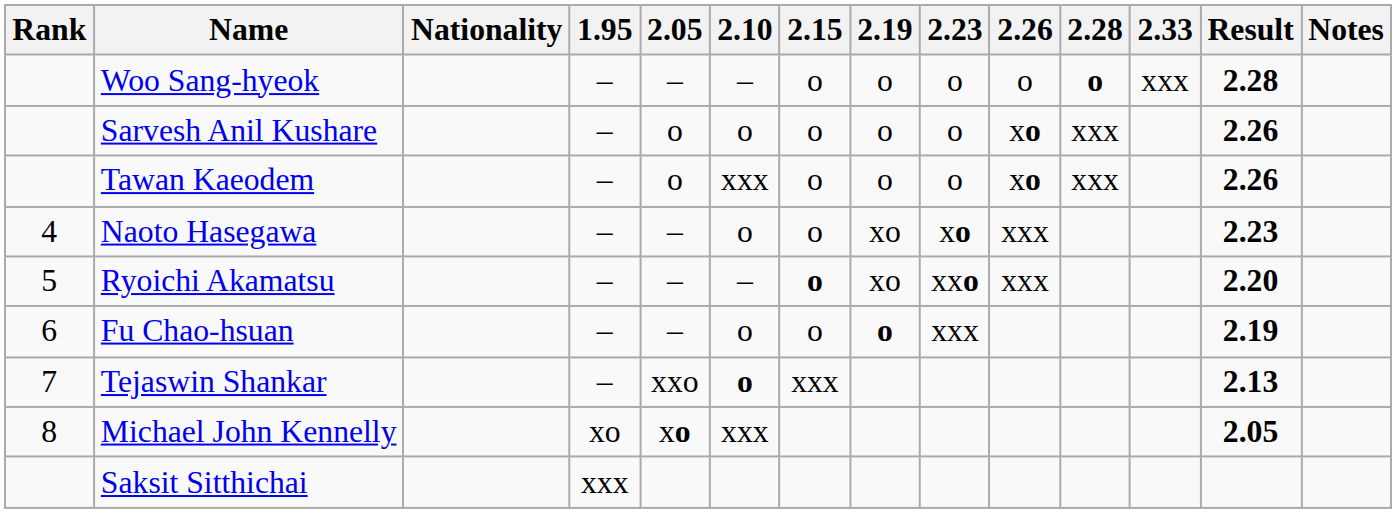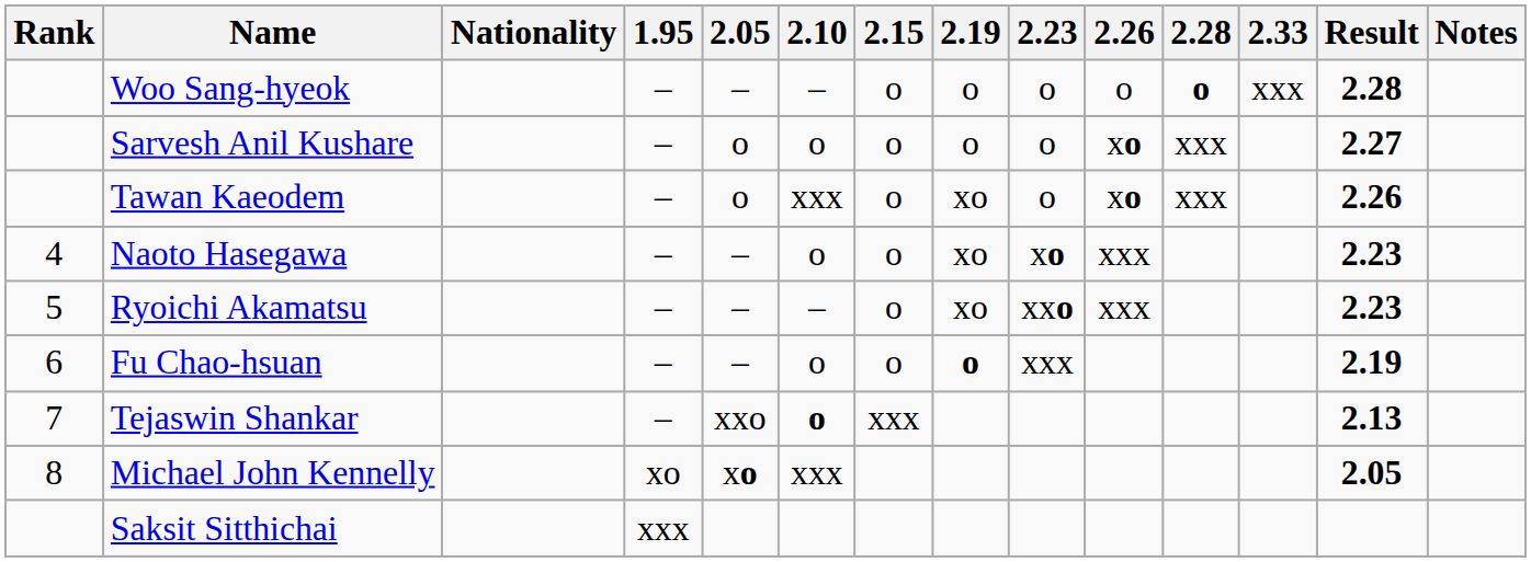 <table class="wikitable sortable" style="text-align:center">
 <tr>
 <th>Rank</th>
 <th>Name</th>
 <th>Nationality</th>
 <th>1.95</th>
 <th>2.05</th>
 <th>2.10</th>
 <th>2.15</th>
 <th>2.19</th>
 <th>2.23</th>
 <th>2.26</th>
 <th>2.28</th>
 <th>2.33</th>
 <th>Result</th>
 <th>Notes</th>
 </tr>
 <tr>
 <td></td>
 <td align=left><a href='#'>Woo Sang-hyeok</a></td>
 <td align=left></td>
 <td>–</td>
 <td>–</td>
 <td>–</td>
 <td>o</td>
 <td>o</td>
 <td>o</td>
 <td>o</td>
 <td><strong>o</strong></td>
 <td>xxx</td>
 <td><strong>2.28</strong></td>
 <td></td>
 </tr>
 <tr>
 <td></td>
 <td align=left><a href='#'>Sarvesh Anil Kushare</a></td>
 <td align=left></td>
 <td>–</td>
 <td>o</td>
 <td>o</td>
 <td>o</td>
 <td>o</td>
 <td>o</td>
 <td>x<strong>o</strong></td>
 <td>xxx</td>
 <td></td>
-<td><strong>2.26</strong></td>
+<td><strong>2.27</strong></td>
 <td></td>
 </tr>
 <tr>
 <td></td>
 <td align=left><a href='#'>Tawan Kaeodem</a></td>
 <td align=left></td>
 <td>–</td>
 <td>o</td>
 <td>xxx</td>
 <td>o</td>
-<td>o</td>
+<td>xo</td>
 <td>o</td>
 <td>x<strong>o</strong></td>
 <td>xxx</td>
 <td></td>
 <td><strong>2.26</strong></td>
 <td></td>
 </tr>
 <tr>
 <td>4</td>
 <td align=left><a href='#'>Naoto Hasegawa</a></td>
 <td align=left></td>
 <td>–</td>
 <td>–</td>
 <td>o</td>
 <td>o</td>
 <td>xo</td>
 <td>x<strong>o</strong></td>
 <td>xxx</td>
 <td></td>
 <td></td>
 <td><strong>2.23</strong></td>
 <td></td>
 </tr>
 <tr>
 <td>5</td>
 <td align=left><a href='#'>Ryoichi Akamatsu</a></td>
 <td align=left></td>
 <td>–</td>
 <td>–</td>
 <td>–</td>
-<td><strong>o</strong></td>
+<td>o</td>
 <td>xo</td>
 <td>xx<strong>o</strong></td>
 <td>xxx</td>
 <td></td>
 <td></td>
-<td><strong>2.20</strong></td>
+<td><strong>2.23</strong></td>
 <td></td>
 </tr>
 <tr>
 <td>6</td>
 <td align=left><a href='#'>Fu Chao-hsuan</a></td>
 <td align=left></td>
 <td>–</td>
 <td>–</td>
 <td>o</td>
 <td>o</td>
 <td><strong>o</strong></td>
 <td>xxx</td>
 <td></td>
 <td></td>
 <td></td>
 <td><strong>2.19</strong></td>
 <td></td>
 </tr>
 <tr>
 <td>7</td>
 <td align=left><a href='#'>Tejaswin Shankar</a></td>
 <td align=left></td>
 <td>–</td>
 <td>xxo</td>
 <td><strong>o</strong></td>
 <td>xxx</td>
 <td></td>
 <td></td>
 <td></td>
 <td></td>
 <td></td>
 <td><strong>2.13</strong></td>
 <td></td>
 </tr>
 <tr>
 <td>8</td>
 <td align=left><a href='#'>Michael John Kennelly</a></td>
 <td align=left></td>
 <td>xo</td>
 <td>x<strong>o</strong></td>
 <td>xxx</td>
 <td></td>
 <td></td>
 <td></td>
 <td></td>
 <td></td>
 <td></td>
 <td><strong>2.05</strong></td>
 <td></td>
 </tr>
 <tr>
 <td></td>
 <td align=left><a href='#'>Saksit Sitthichai</a></td>
 <td align=left></td>
 <td>xxx</td>
 <td></td>
 <td></td>
 <td></td>
 <td></td>
 <td></td>
 <td></td>
 <td></td>
 <td></td>
 <td><strong></strong></td>
 <td></td>
 </tr>
 </table>
